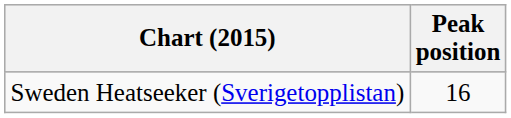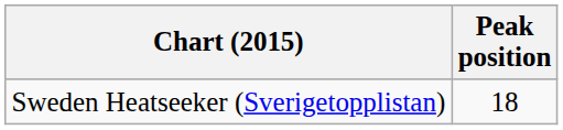 <table class="wikitable">
 <tr>
 <th scope="col">Chart (2015)</th>
 <th scope="col">Peak<br>position</th>
 </tr>
 <tr>
 <td>Sweden Heatseeker (<a href='#'>Sverigetopplistan</a>)</td>
-<td style="text-align:center;">16</td>
+<td style="text-align:center;">18</td>
 </tr>
 </table>
